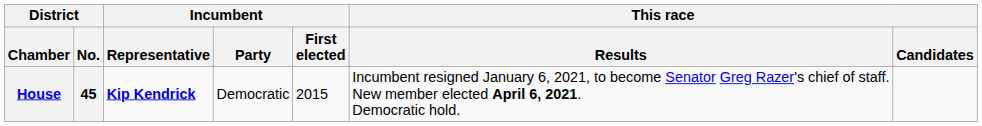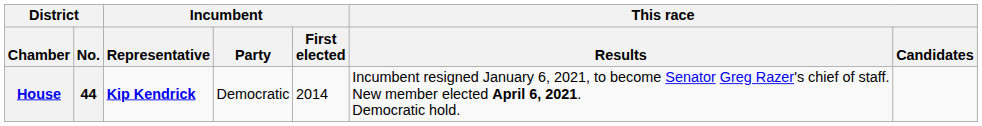 <table class="wikitable sortable">
 <tr valign=bottom>
 <th colspan="2">District</th>
 <th colspan="3">Incumbent</th>
 <th colspan="2">This race</th>
 </tr>
 <tr valign=bottom>
 <th>Chamber</th>
 <th>No.</th>
 <th>Representative</th>
 <th>Party</th>
 <th>First<br>elected</th>
 <th>Results</th>
 <th>Candidates</th>
 </tr>
 <tr>
 <th><a href='#'>House</a></th>
-<th>45</th>
+<th>44</th>
 <td><strong><a href='#'>Kip Kendrick</a></strong></td>
 <td>Democratic</td>
-<td>2015</td>
+<td>2014</td>
 <td>Incumbent resigned January 6, 2021, to become <a href='#'>Senator</a> <a href='#'>Greg Razer</a>'s chief of staff.<br>New member elected <strong>April 6, 2021</strong>.<br>Democratic hold.</td>
 <td nowrap></td>
 </tr>
 </table>
